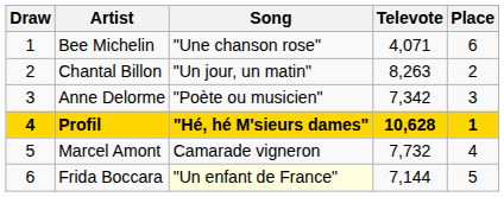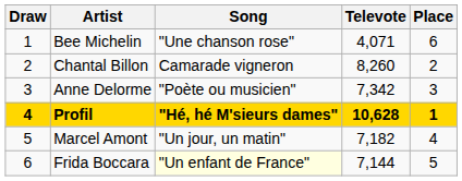 <table class="sortable wikitable" style="margin: 1em auto 1em auto; text-align:center">
 <tr>
 <th>Draw</th>
 <th>Artist</th>
 <th>Song</th>
 <th>Televote</th>
 <th>Place</th>
 </tr>
 <tr>
 <td>1</td>
 <td align="left">Bee Michelin</td>
 <td align="left">"Une chanson rose"</td>
 <td>4,071</td>
 <td>6</td>
 </tr>
 <tr>
 <td>2</td>
 <td align="left">Chantal Billon</td>
-<td align="left">"Un jour, un matin"</td>
-<td>8,263</td>
+<td align="left">Camarade vigneron</td>
+<td>8,260</td>
 <td>2</td>
 </tr>
 <tr>
 <td>3</td>
 <td align="left">Anne Delorme</td>
 <td align="left">"Poète ou musicien"</td>
 <td>7,342</td>
 <td>3</td>
 </tr>
 <tr style="font-weight:bold; background:gold;">
 <td>4</td>
 <td align="left">Profil</td>
 <td align="left">"Hé, hé M'sieurs dames"</td>
 <td>10,628</td>
 <td>1</td>
 </tr>
 <tr>
 <td>5</td>
 <td align="left">Marcel Amont</td>
-<td align="left">Camarade vigneron</td>
-<td>7,732</td>
+<td align="left">"Un jour, un matin"</td>
+<td>7,182</td>
 <td>4</td>
 </tr>
 <tr>
 <td>6</td>
 <td align="left">Frida Boccara</td>
 <td align="left" style="background: lightyellow;">"Un enfant de France"</td>
 <td>7,144</td>
 <td>5</td>
 </tr>
 </table>
